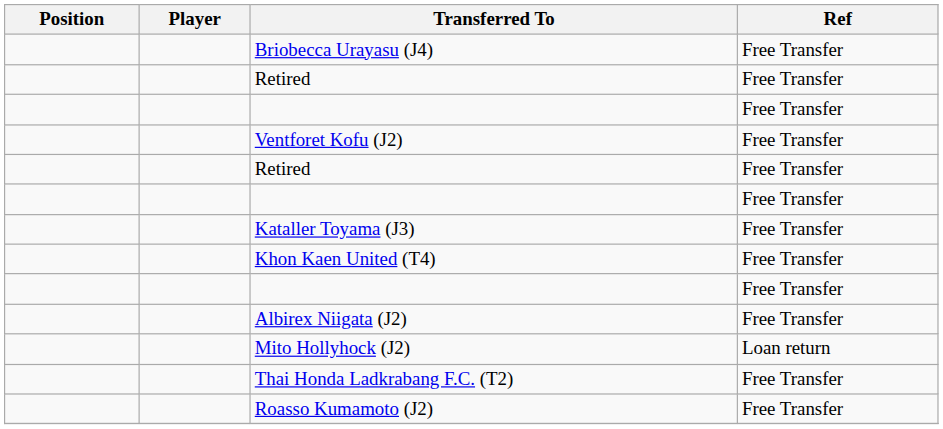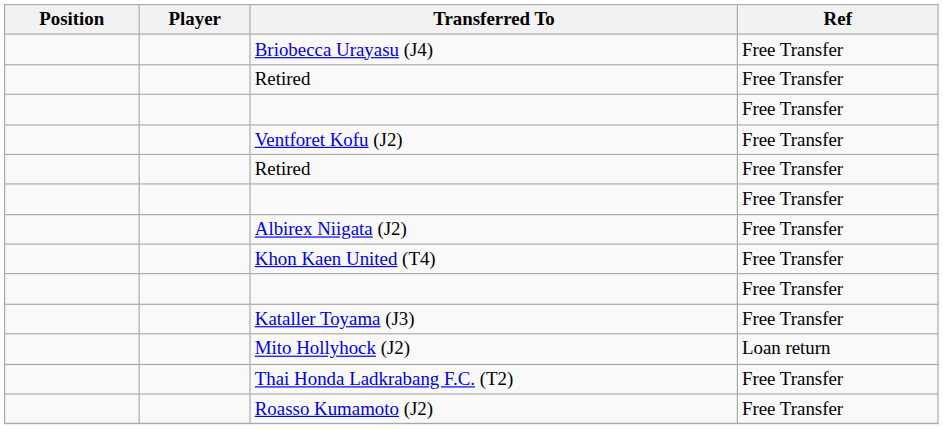 <table class="wikitable sortable" style="width:50%; text-align:center; font-size:100%; text-align:left;">
 <tr>
 <th>Position</th>
 <th>Player</th>
 <th>Transferred To</th>
 <th>Ref</th>
 </tr>
 <tr>
 <td></td>
 <td></td>
 <td> <a href='#'>Briobecca Urayasu</a> (J4)</td>
 <td>Free Transfer</td>
 </tr>
 <tr>
 <td></td>
 <td></td>
 <td>Retired</td>
 <td>Free Transfer</td>
 </tr>
 <tr>
 <td></td>
 <td></td>
 <td></td>
 <td>Free Transfer</td>
 </tr>
 <tr>
 <td></td>
 <td></td>
 <td> <a href='#'>Ventforet Kofu</a> (J2)</td>
 <td>Free Transfer </td>
 </tr>
 <tr>
 <td></td>
 <td></td>
 <td>Retired</td>
 <td>Free Transfer</td>
 </tr>
 <tr>
 <td></td>
 <td></td>
 <td></td>
 <td>Free Transfer</td>
 </tr>
 <tr>
 <td></td>
 <td></td>
-<td> <a href='#'>Kataller Toyama</a> (J3)</td>
+<td> <a href='#'>Albirex Niigata</a> (J2)</td>
 <td>Free Transfer </td>
 </tr>
 <tr>
 <td></td>
 <td></td>
 <td> <a href='#'>Khon Kaen United</a> (T4)</td>
 <td>Free Transfer</td>
 </tr>
 <tr>
 <td></td>
 <td></td>
 <td></td>
 <td>Free Transfer</td>
 </tr>
 <tr>
 <td></td>
 <td></td>
-<td> <a href='#'>Albirex Niigata</a> (J2)</td>
+<td> <a href='#'>Kataller Toyama</a> (J3)</td>
 <td>Free Transfer </td>
 </tr>
 <tr>
 <td></td>
 <td></td>
 <td> <a href='#'>Mito Hollyhock</a> (J2)</td>
 <td>Loan return </td>
 </tr>
 <tr>
 <td></td>
 <td></td>
 <td> <a href='#'>Thai Honda Ladkrabang F.C.</a> (T2)</td>
 <td>Free Transfer </td>
 </tr>
 <tr>
 <td></td>
 <td></td>
 <td> <a href='#'>Roasso Kumamoto</a> (J2)</td>
 <td>Free Transfer </td>
 </tr>
 <tr>
 </tr>
 </table>
